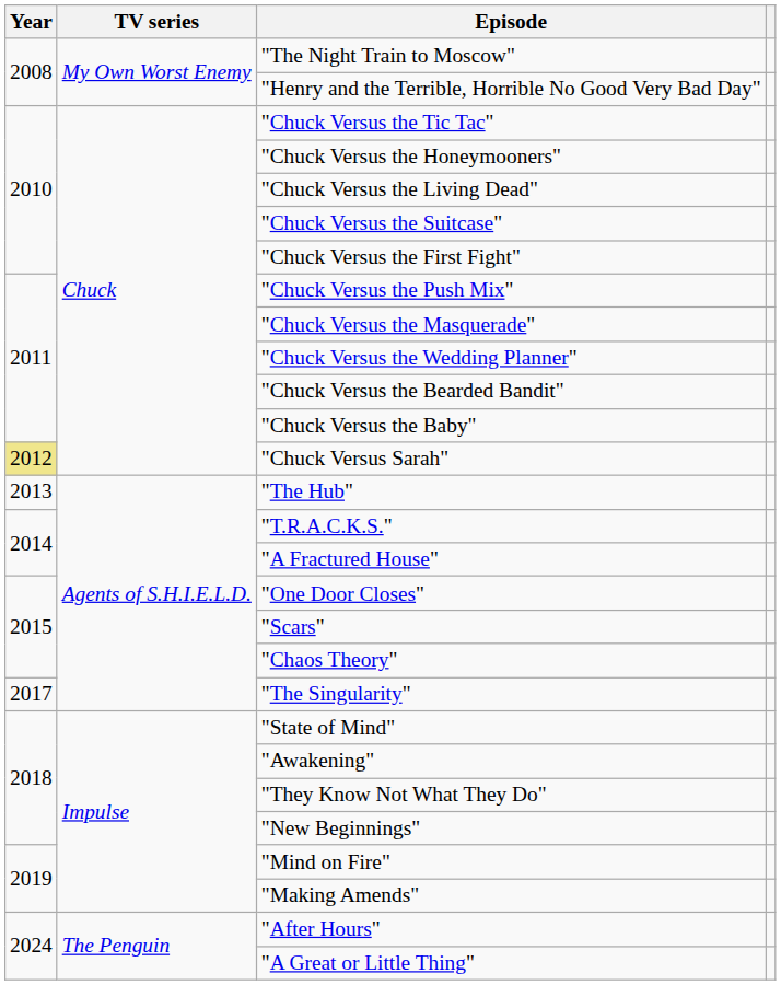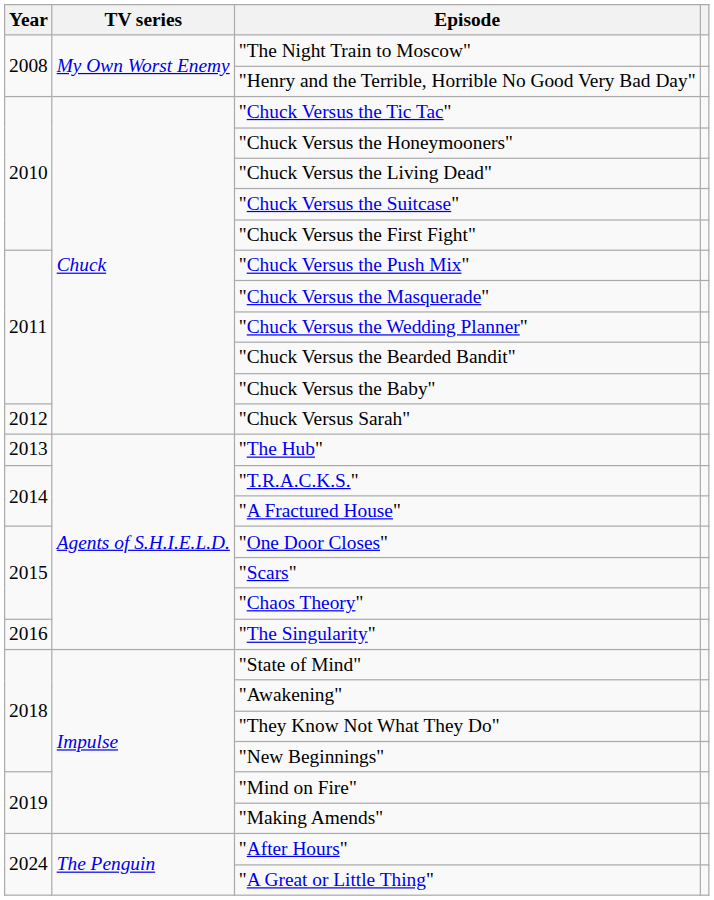 <table class="wikitable">
 <tr>
 <th>Year</th>
 <th>TV series</th>
 <th>Episode</th>
 <th></th>
 </tr>
 <tr>
 <td rowspan="2">2008</td>
 <td rowspan="2"><em><a href='#'>My Own Worst Enemy</a></em></td>
 <td>"The Night Train to Moscow"</td>
 <td></td>
 </tr>
 <tr>
 <td>"Henry and the Terrible, Horrible No Good Very Bad Day"</td>
 <td></td>
 </tr>
 <tr>
 <td rowspan="5">2010</td>
 <td rowspan="11"><em><a href='#'>Chuck</a></em></td>
 <td>"<a href='#'>Chuck Versus the Tic Tac</a>"</td>
 <td></td>
 </tr>
 <tr>
 <td>"Chuck Versus the Honeymooners"</td>
 <td></td>
 </tr>
 <tr>
 <td>"Chuck Versus the Living Dead"</td>
 <td></td>
 </tr>
 <tr>
 <td>"<a href='#'>Chuck Versus the Suitcase</a>"</td>
 <td></td>
 </tr>
 <tr>
 <td>"Chuck Versus the First Fight"</td>
 <td></td>
 </tr>
 <tr>
 <td rowspan="5">2011</td>
 <td>"<a href='#'>Chuck Versus the Push Mix</a>"</td>
 <td></td>
 </tr>
 <tr>
 <td>"<a href='#'>Chuck Versus the Masquerade</a>"</td>
 <td></td>
 </tr>
 <tr>
 <td>"<a href='#'>Chuck Versus the Wedding Planner</a>"</td>
 <td></td>
 </tr>
 <tr>
 <td>"Chuck Versus the Bearded Bandit"</td>
 <td></td>
 </tr>
 <tr>
 <td>"Chuck Versus the Baby"</td>
 <td></td>
 </tr>
 <tr>
-<td style="background: khaki;">2012</td>
+<td>2012</td>
 <td>"Chuck Versus Sarah"</td>
 <td></td>
 </tr>
 <tr>
 <td>2013</td>
 <td rowspan="7"><em><a href='#'>Agents of S.H.I.E.L.D.</a></em></td>
 <td>"<a href='#'>The Hub</a>"</td>
 <td></td>
 </tr>
 <tr>
 <td rowspan="2">2014</td>
 <td>"<a href='#'>T.R.A.C.K.S.</a>"</td>
 <td></td>
 </tr>
 <tr>
 <td>"<a href='#'>A Fractured House</a>"</td>
 <td></td>
 </tr>
 <tr>
 <td rowspan="3">2015</td>
 <td>"<a href='#'>One Door Closes</a>"</td>
 <td></td>
 </tr>
 <tr>
 <td>"<a href='#'>Scars</a>"</td>
 <td></td>
 </tr>
 <tr>
 <td>"<a href='#'>Chaos Theory</a>"</td>
 <td></td>
 </tr>
 <tr>
-<td>2017</td>
+<td>2016</td>
 <td>"<a href='#'>The Singularity</a>"</td>
 <td></td>
 </tr>
 <tr>
 <td rowspan="4">2018</td>
 <td rowspan="6"><em><a href='#'>Impulse</a></em></td>
 <td>"State of Mind"</td>
 <td></td>
 </tr>
 <tr>
 <td>"Awakening"</td>
 <td></td>
 </tr>
 <tr>
 <td>"They Know Not What They Do"</td>
 <td></td>
 </tr>
 <tr>
 <td>"New Beginnings"</td>
 <td></td>
 </tr>
 <tr>
 <td rowspan="2">2019</td>
 <td>"Mind on Fire"</td>
 <td></td>
 </tr>
 <tr>
 <td>"Making Amends"</td>
 <td></td>
 </tr>
 <tr>
 <td rowspan="2">2024</td>
 <td rowspan="2"><em><a href='#'>The Penguin</a></em></td>
 <td>"<a href='#'>After Hours</a>"</td>
 <td></td>
 </tr>
 <tr>
 <td>"<a href='#'>A Great or Little Thing</a>"</td>
 <td></td>
 </tr>
 </table>
